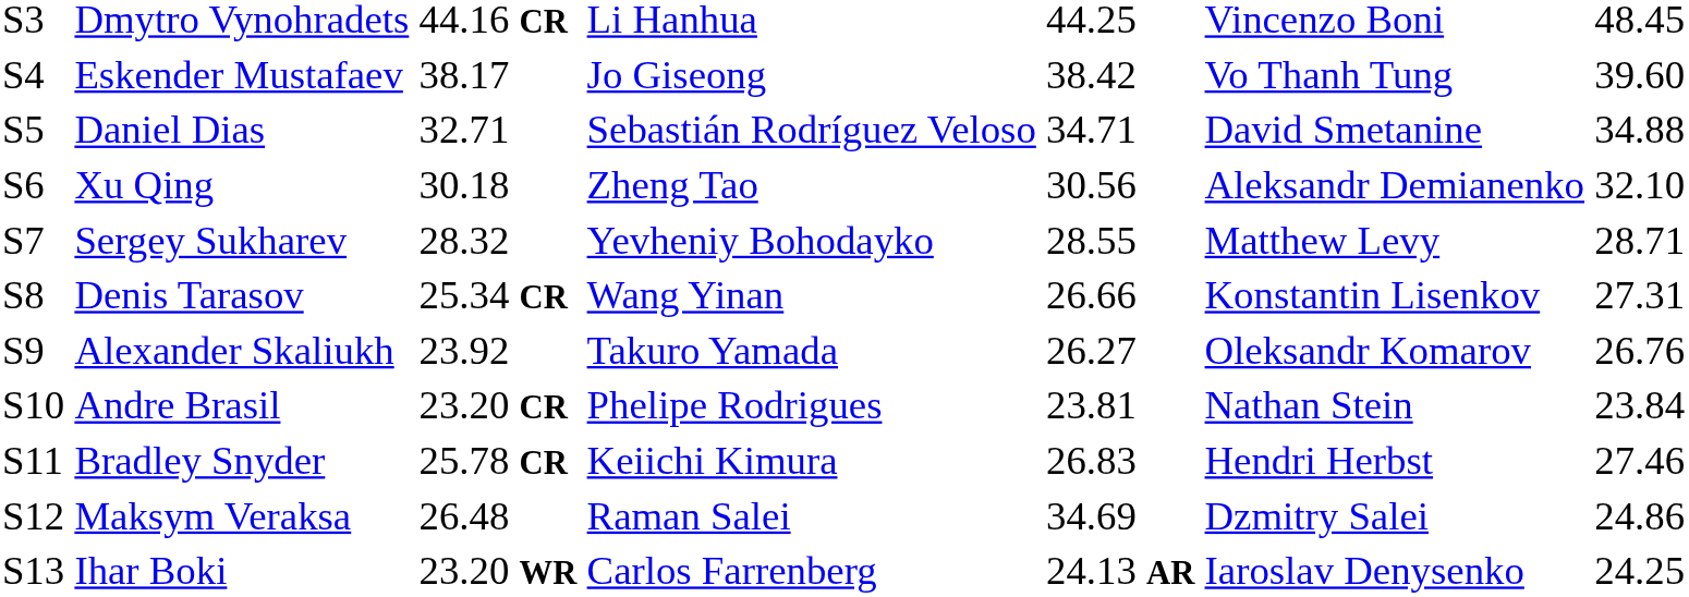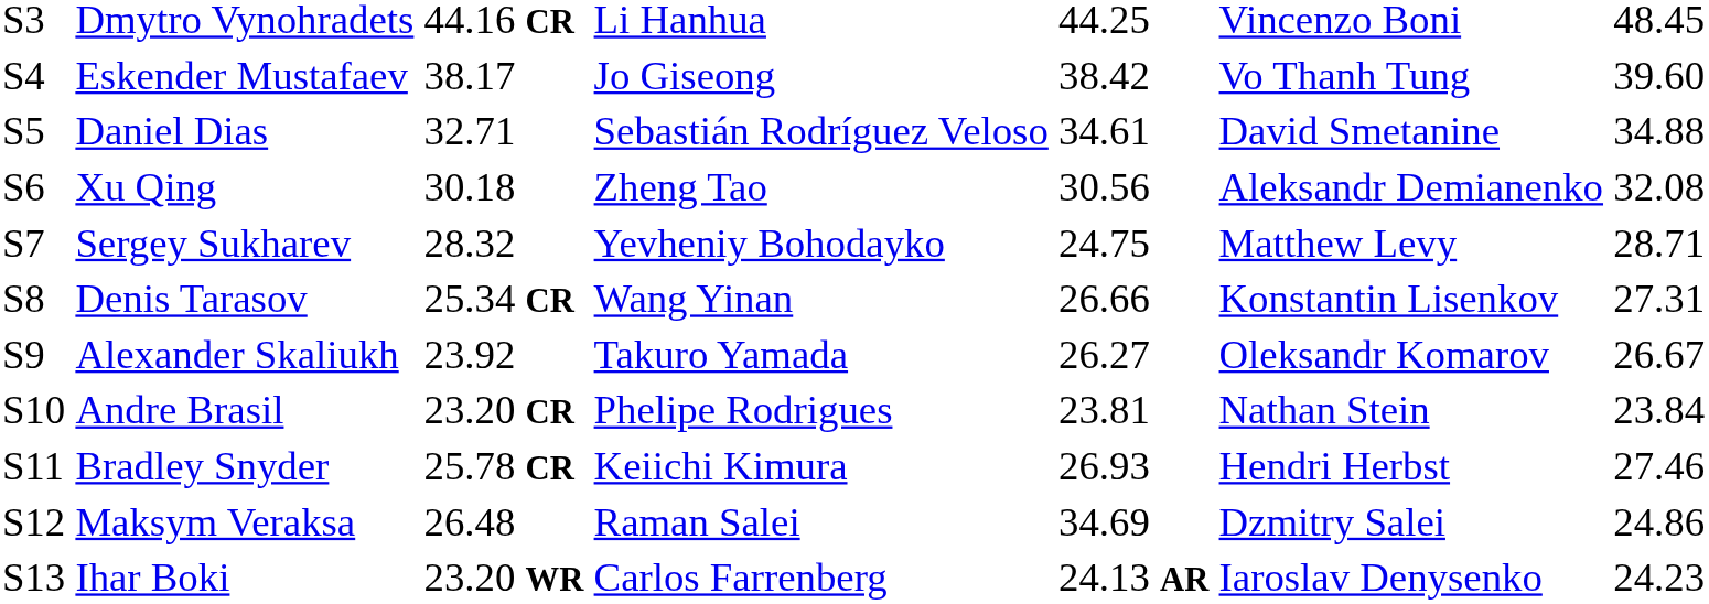 <table>
 <tr>
 <td>S3<br></td>
 <td><a href='#'>Dmytro Vynohradets</a><br></td>
 <td>44.16 <small><strong>CR</strong></small></td>
 <td><a href='#'>Li Hanhua</a><br></td>
 <td>44.25</td>
 <td><a href='#'>Vincenzo Boni</a><br></td>
 <td>48.45</td>
 </tr>
 <tr>
 <td>S4<br></td>
 <td><a href='#'>Eskender Mustafaev</a><br></td>
 <td>38.17</td>
 <td><a href='#'>Jo Giseong</a><br></td>
 <td>38.42</td>
 <td><a href='#'>Vo Thanh Tung</a><br></td>
 <td>39.60</td>
 </tr>
 <tr>
 <td>S5<br></td>
 <td><a href='#'>Daniel Dias</a><br></td>
 <td>32.71</td>
 <td><a href='#'>Sebastián Rodríguez Veloso</a><br></td>
-<td>34.71</td>
+<td>34.61</td>
 <td><a href='#'>David Smetanine</a><br></td>
 <td>34.88</td>
 </tr>
 <tr>
 <td>S6<br></td>
 <td><a href='#'>Xu Qing</a><br></td>
 <td>30.18</td>
 <td><a href='#'>Zheng Tao</a><br></td>
 <td>30.56</td>
 <td><a href='#'>Aleksandr Demianenko</a><br></td>
-<td>32.10</td>
+<td>32.08</td>
 </tr>
 <tr>
 <td>S7<br></td>
 <td><a href='#'>Sergey Sukharev</a><br></td>
 <td>28.32</td>
 <td><a href='#'>Yevheniy Bohodayko</a><br></td>
-<td>28.55</td>
+<td>24.75</td>
 <td><a href='#'>Matthew Levy</a><br></td>
 <td>28.71</td>
 </tr>
 <tr>
 <td>S8<br></td>
 <td><a href='#'>Denis Tarasov</a><br></td>
 <td>25.34 <small><strong>CR</strong></small></td>
 <td><a href='#'>Wang Yinan</a><br></td>
 <td>26.66</td>
 <td><a href='#'>Konstantin Lisenkov</a><br></td>
 <td>27.31</td>
 </tr>
 <tr>
 <td>S9<br></td>
 <td><a href='#'>Alexander Skaliukh</a><br></td>
 <td>23.92</td>
 <td><a href='#'>Takuro Yamada</a><br></td>
 <td>26.27</td>
 <td><a href='#'>Oleksandr Komarov</a><br></td>
-<td>26.76</td>
+<td>26.67</td>
 </tr>
 <tr>
 <td>S10<br></td>
 <td><a href='#'>Andre Brasil</a><br></td>
 <td>23.20 <small><strong>CR</strong></small></td>
 <td><a href='#'>Phelipe Rodrigues</a><br></td>
 <td>23.81</td>
 <td><a href='#'>Nathan Stein</a><br></td>
 <td>23.84</td>
 </tr>
 <tr>
 <td>S11<br></td>
 <td><a href='#'>Bradley Snyder</a><br></td>
 <td>25.78 <small><strong>CR</strong></small></td>
 <td><a href='#'>Keiichi Kimura</a><br></td>
-<td>26.83</td>
+<td>26.93</td>
 <td><a href='#'>Hendri Herbst</a><br></td>
 <td>27.46</td>
 </tr>
 <tr>
 <td>S12<br></td>
 <td><a href='#'>Maksym Veraksa</a><br></td>
 <td>26.48</td>
 <td><a href='#'>Raman Salei</a><br></td>
 <td>34.69</td>
 <td><a href='#'>Dzmitry Salei</a><br></td>
 <td>24.86</td>
 </tr>
 <tr>
 <td>S13<br></td>
 <td><a href='#'>Ihar Boki</a><br></td>
 <td>23.20 <small><strong>WR</strong></small></td>
 <td><a href='#'>Carlos Farrenberg</a><br></td>
 <td>24.13 <small><strong>AR</strong></small></td>
 <td><a href='#'>Iaroslav Denysenko</a><br></td>
-<td>24.25</td>
+<td>24.23</td>
 </tr>
 </table>
